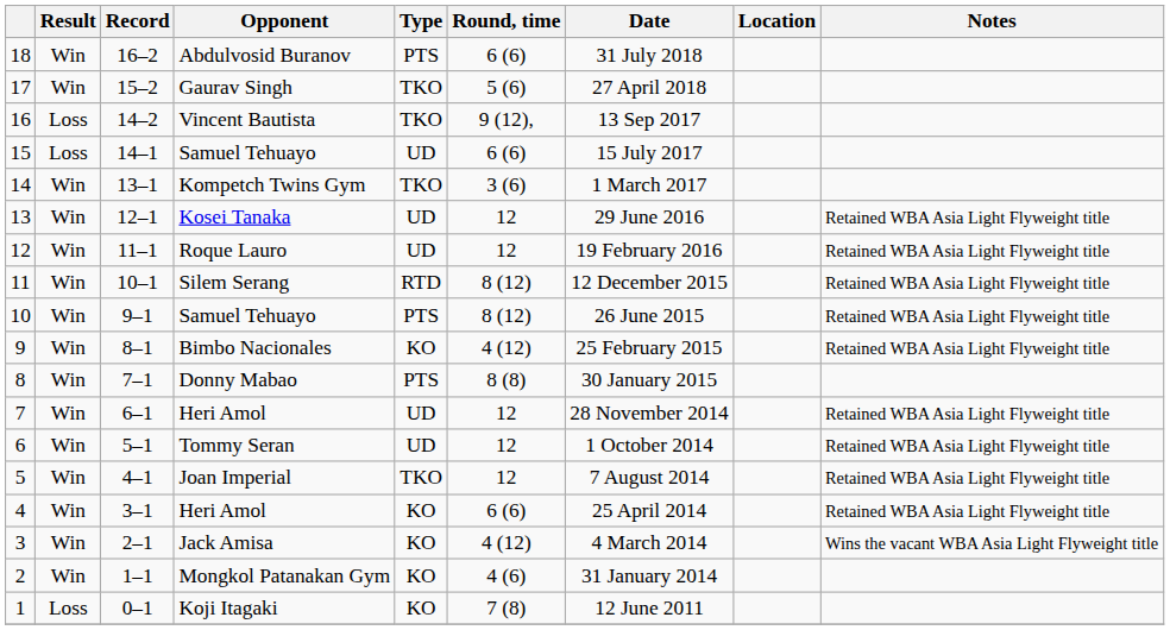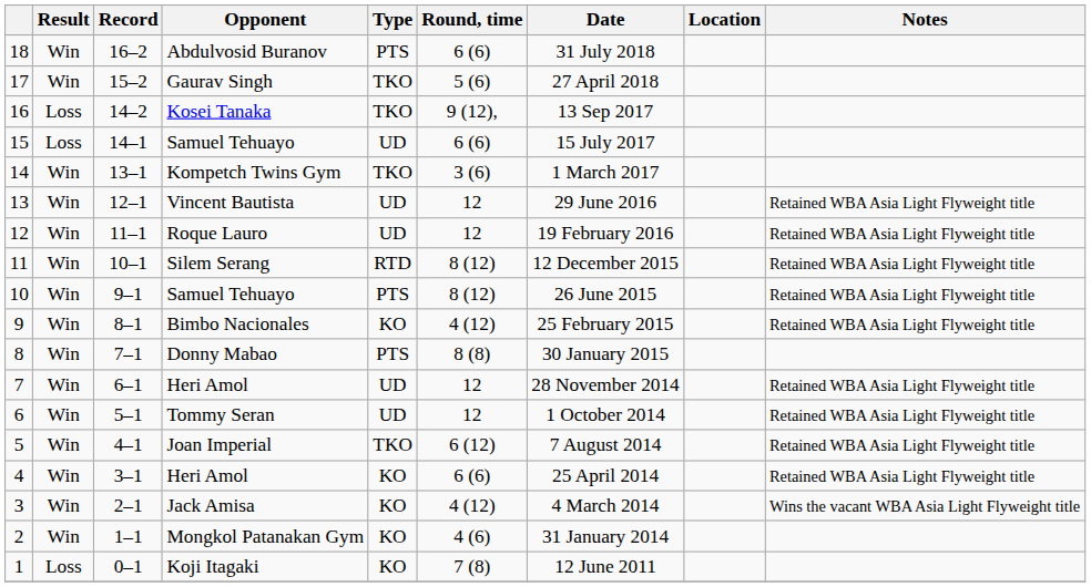 <table class="wikitable" style="text-align:center">
 <tr>
 <th></th>
 <th>Result</th>
 <th>Record</th>
 <th>Opponent</th>
 <th>Type</th>
 <th>Round, time</th>
 <th>Date</th>
 <th>Location</th>
 <th>Notes</th>
 </tr>
 <tr>
 <td>18</td>
 <td>Win</td>
 <td>16–2</td>
 <td style="text-align:left;"> Abdulvosid Buranov</td>
 <td>PTS</td>
 <td>6 (6)</td>
 <td>31 July 2018</td>
 <td style="text-align:left;"> </td>
 <td></td>
 </tr>
 <tr>
 <td>17</td>
 <td>Win</td>
 <td>15–2</td>
 <td style="text-align:left;"> Gaurav Singh</td>
 <td>TKO</td>
 <td>5 (6)</td>
 <td>27 April 2018</td>
 <td style="text-align:left;"> </td>
 <td></td>
 </tr>
 <tr>
 <td>16</td>
 <td>Loss</td>
 <td>14–2</td>
-<td style="text-align:left;"> Vincent Bautista</td>
+<td style="text-align:left;"> <a href='#'>Kosei Tanaka</a></td>
 <td>TKO</td>
 <td>9 (12), </td>
 <td>13 Sep 2017</td>
 <td style="text-align:left;"> </td>
 <td style="text-align:left;"></td>
 </tr>
 <tr>
 <td>15</td>
 <td>Loss</td>
 <td>14–1</td>
 <td style="text-align:left;"> Samuel Tehuayo</td>
 <td>UD</td>
 <td>6 (6)</td>
 <td>15 July 2017</td>
 <td style="text-align:left;"> </td>
 <td></td>
 </tr>
 <tr>
 <td>14</td>
 <td>Win</td>
 <td>13–1</td>
 <td style="text-align:left;"> Kompetch Twins Gym</td>
 <td>TKO</td>
 <td>3 (6)</td>
 <td>1 March 2017</td>
 <td style="text-align:left;"> </td>
 <td></td>
 </tr>
 <tr>
 <td>13</td>
 <td>Win</td>
 <td>12–1</td>
-<td style="text-align:left;"> <a href='#'>Kosei Tanaka</a></td>
+<td style="text-align:left;"> Vincent Bautista</td>
 <td>UD</td>
 <td>12</td>
 <td>29 June 2016</td>
 <td style="text-align:left;"> </td>
 <td style="text-align:left;"><small>Retained WBA Asia Light Flyweight title</small></td>
 </tr>
 <tr>
 <td>12</td>
 <td>Win</td>
 <td>11–1</td>
 <td style="text-align:left;"> Roque Lauro</td>
 <td>UD</td>
 <td>12</td>
 <td>19 February 2016</td>
 <td style="text-align:left;"> </td>
 <td style="text-align:left;"><small>Retained WBA Asia Light Flyweight title</small></td>
 </tr>
 <tr>
 <td>11</td>
 <td>Win</td>
 <td>10–1</td>
 <td style="text-align:left;"> Silem Serang</td>
 <td>RTD</td>
 <td>8 (12)</td>
 <td>12 December 2015</td>
 <td style="text-align:left;"> </td>
 <td style="text-align:left;"><small>Retained WBA Asia Light Flyweight title</small></td>
 </tr>
 <tr>
 <td>10</td>
 <td>Win</td>
 <td>9–1</td>
 <td style="text-align:left;"> Samuel Tehuayo</td>
 <td>PTS</td>
 <td>8 (12)</td>
 <td>26 June 2015</td>
 <td style="text-align:left;"> </td>
 <td style="text-align:left;"><small>Retained WBA Asia Light Flyweight title</small></td>
 </tr>
 <tr>
 <td>9</td>
 <td>Win</td>
 <td>8–1</td>
 <td style="text-align:left;"> Bimbo Nacionales</td>
 <td>KO</td>
 <td>4 (12)</td>
 <td>25 February 2015</td>
 <td style="text-align:left;"> </td>
 <td style="text-align:left;"><small>Retained WBA Asia Light Flyweight title</small></td>
 </tr>
 <tr>
 <td>8</td>
 <td>Win</td>
 <td>7–1</td>
 <td style="text-align:left;"> Donny Mabao</td>
 <td>PTS</td>
 <td>8 (8)</td>
 <td>30 January 2015</td>
 <td style="text-align:left;"> </td>
 <td></td>
 </tr>
 <tr>
 <td>7</td>
 <td>Win</td>
 <td>6–1</td>
 <td style="text-align:left;"> Heri Amol</td>
 <td>UD</td>
 <td>12</td>
 <td>28 November 2014</td>
 <td style="text-align:left;"> </td>
 <td style="text-align:left;"><small>Retained WBA Asia Light Flyweight title</small></td>
 </tr>
 <tr>
 <td>6</td>
 <td>Win</td>
 <td>5–1</td>
 <td style="text-align:left;"> Tommy Seran</td>
 <td>UD</td>
 <td>12</td>
 <td>1 October 2014</td>
 <td style="text-align:left;"> </td>
 <td style="text-align:left;"><small>Retained WBA Asia Light Flyweight title</small></td>
 </tr>
 <tr>
 <td>5</td>
 <td>Win</td>
 <td>4–1</td>
 <td style="text-align:left;"> Joan Imperial</td>
 <td>TKO</td>
-<td>12</td>
+<td>6 (12)</td>
 <td>7 August 2014</td>
 <td style="text-align:left;"> </td>
 <td style="text-align:left;"><small>Retained WBA Asia Light Flyweight title</small></td>
 </tr>
 <tr>
 <td>4</td>
 <td>Win</td>
 <td>3–1</td>
 <td style="text-align:left;"> Heri Amol</td>
 <td>KO</td>
 <td>6 (6)</td>
 <td>25 April 2014</td>
 <td style="text-align:left;"> </td>
 <td style="text-align:left;"><small>Retained WBA Asia Light Flyweight title</small></td>
 </tr>
 <tr>
 <td>3</td>
 <td>Win</td>
 <td>2–1</td>
 <td style="text-align:left;"> Jack Amisa</td>
 <td>KO</td>
 <td>4 (12)</td>
 <td>4 March 2014</td>
 <td style="text-align:left;"> </td>
 <td style="text-align:left;"><small>Wins the vacant WBA Asia Light Flyweight title</small></td>
 </tr>
 <tr>
 <td>2</td>
 <td>Win</td>
 <td>1–1</td>
 <td style="text-align:left;"> Mongkol Patanakan Gym</td>
 <td>KO</td>
 <td>4 (6)</td>
 <td>31 January 2014</td>
 <td style="text-align:left;"> </td>
 <td></td>
 </tr>
 <tr>
 <td>1</td>
 <td>Loss</td>
 <td>0–1</td>
 <td style="text-align:left;"> Koji Itagaki</td>
 <td>KO</td>
 <td>7 (8)</td>
 <td>12 June 2011</td>
 <td style="text-align:left;"> </td>
 <td></td>
 </tr>
 <tr>
 </tr>
 </table>
